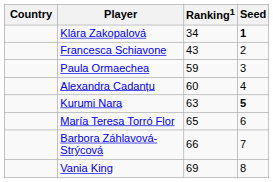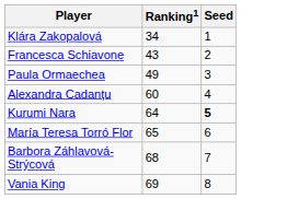 <table class="sortable wikitable">
 <tr>
-<th width="70">Country</th>
 <th width="175">Player</th>
 <th>Ranking<sup>1</sup></th>
 <th>Seed</th>
 </tr>
 <tr>
-<td></td>
 <td><a href='#'>Klára Zakopalová</a></td>
 <td>34</td>
-<td><strong>1</strong></td>
+<td>1</td>
 </tr>
 <tr>
-<td></td>
 <td><a href='#'>Francesca Schiavone</a></td>
 <td>43</td>
 <td>2</td>
 </tr>
 <tr>
-<td></td>
 <td><a href='#'>Paula Ormaechea</a></td>
-<td>59</td>
+<td>49</td>
 <td>3</td>
 </tr>
 <tr>
-<td></td>
 <td><a href='#'>Alexandra Cadanțu</a></td>
 <td>60</td>
 <td>4</td>
 </tr>
 <tr>
-<td></td>
 <td><a href='#'>Kurumi Nara</a></td>
-<td>63</td>
+<td>64</td>
 <td><strong>5</strong></td>
 </tr>
 <tr>
-<td></td>
 <td><a href='#'>María Teresa Torró Flor</a></td>
 <td>65</td>
 <td>6</td>
 </tr>
 <tr>
-<td></td>
 <td><a href='#'>Barbora Záhlavová-Strýcová</a></td>
-<td>66</td>
+<td>68</td>
 <td>7</td>
 </tr>
 <tr>
-<td></td>
 <td><a href='#'>Vania King</a></td>
 <td>69</td>
 <td>8</td>
 </tr>
 </table>
